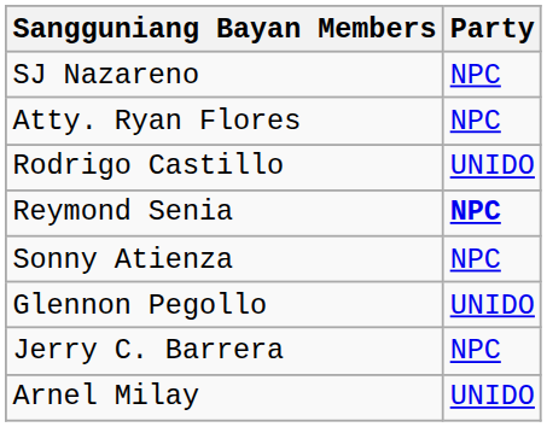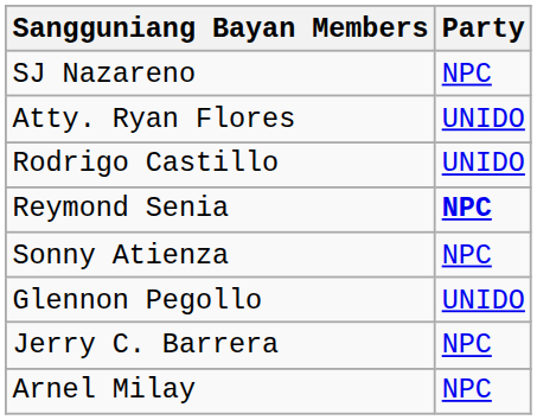 <table class="wikitable">
 <tr>
 <th>Sangguniang Bayan Members</th>
 <th>Party</th>
 </tr>
 <tr>
 <td>SJ Nazareno</td>
 <td><a href='#'>NPC</a></td>
 </tr>
 <tr>
 <td>Atty. Ryan Flores</td>
-<td><a href='#'>NPC</a></td>
+<td><a href='#'>UNIDO</a></td>
 </tr>
 <tr>
 <td>Rodrigo Castillo</td>
 <td><a href='#'>UNIDO</a></td>
 </tr>
 <tr>
 <td>Reymond Senia</td>
 <td><strong><a href='#'>NPC</a></strong></td>
 </tr>
 <tr>
 <td>Sonny Atienza</td>
 <td><a href='#'>NPC</a></td>
 </tr>
 <tr>
 <td>Glennon Pegollo</td>
 <td><a href='#'>UNIDO</a></td>
 </tr>
 <tr>
 <td>Jerry C. Barrera</td>
 <td><a href='#'>NPC</a></td>
 </tr>
 <tr>
 <td>Arnel Milay</td>
-<td><a href='#'>UNIDO</a></td>
+<td><a href='#'>NPC</a></td>
 </tr>
 </table>
